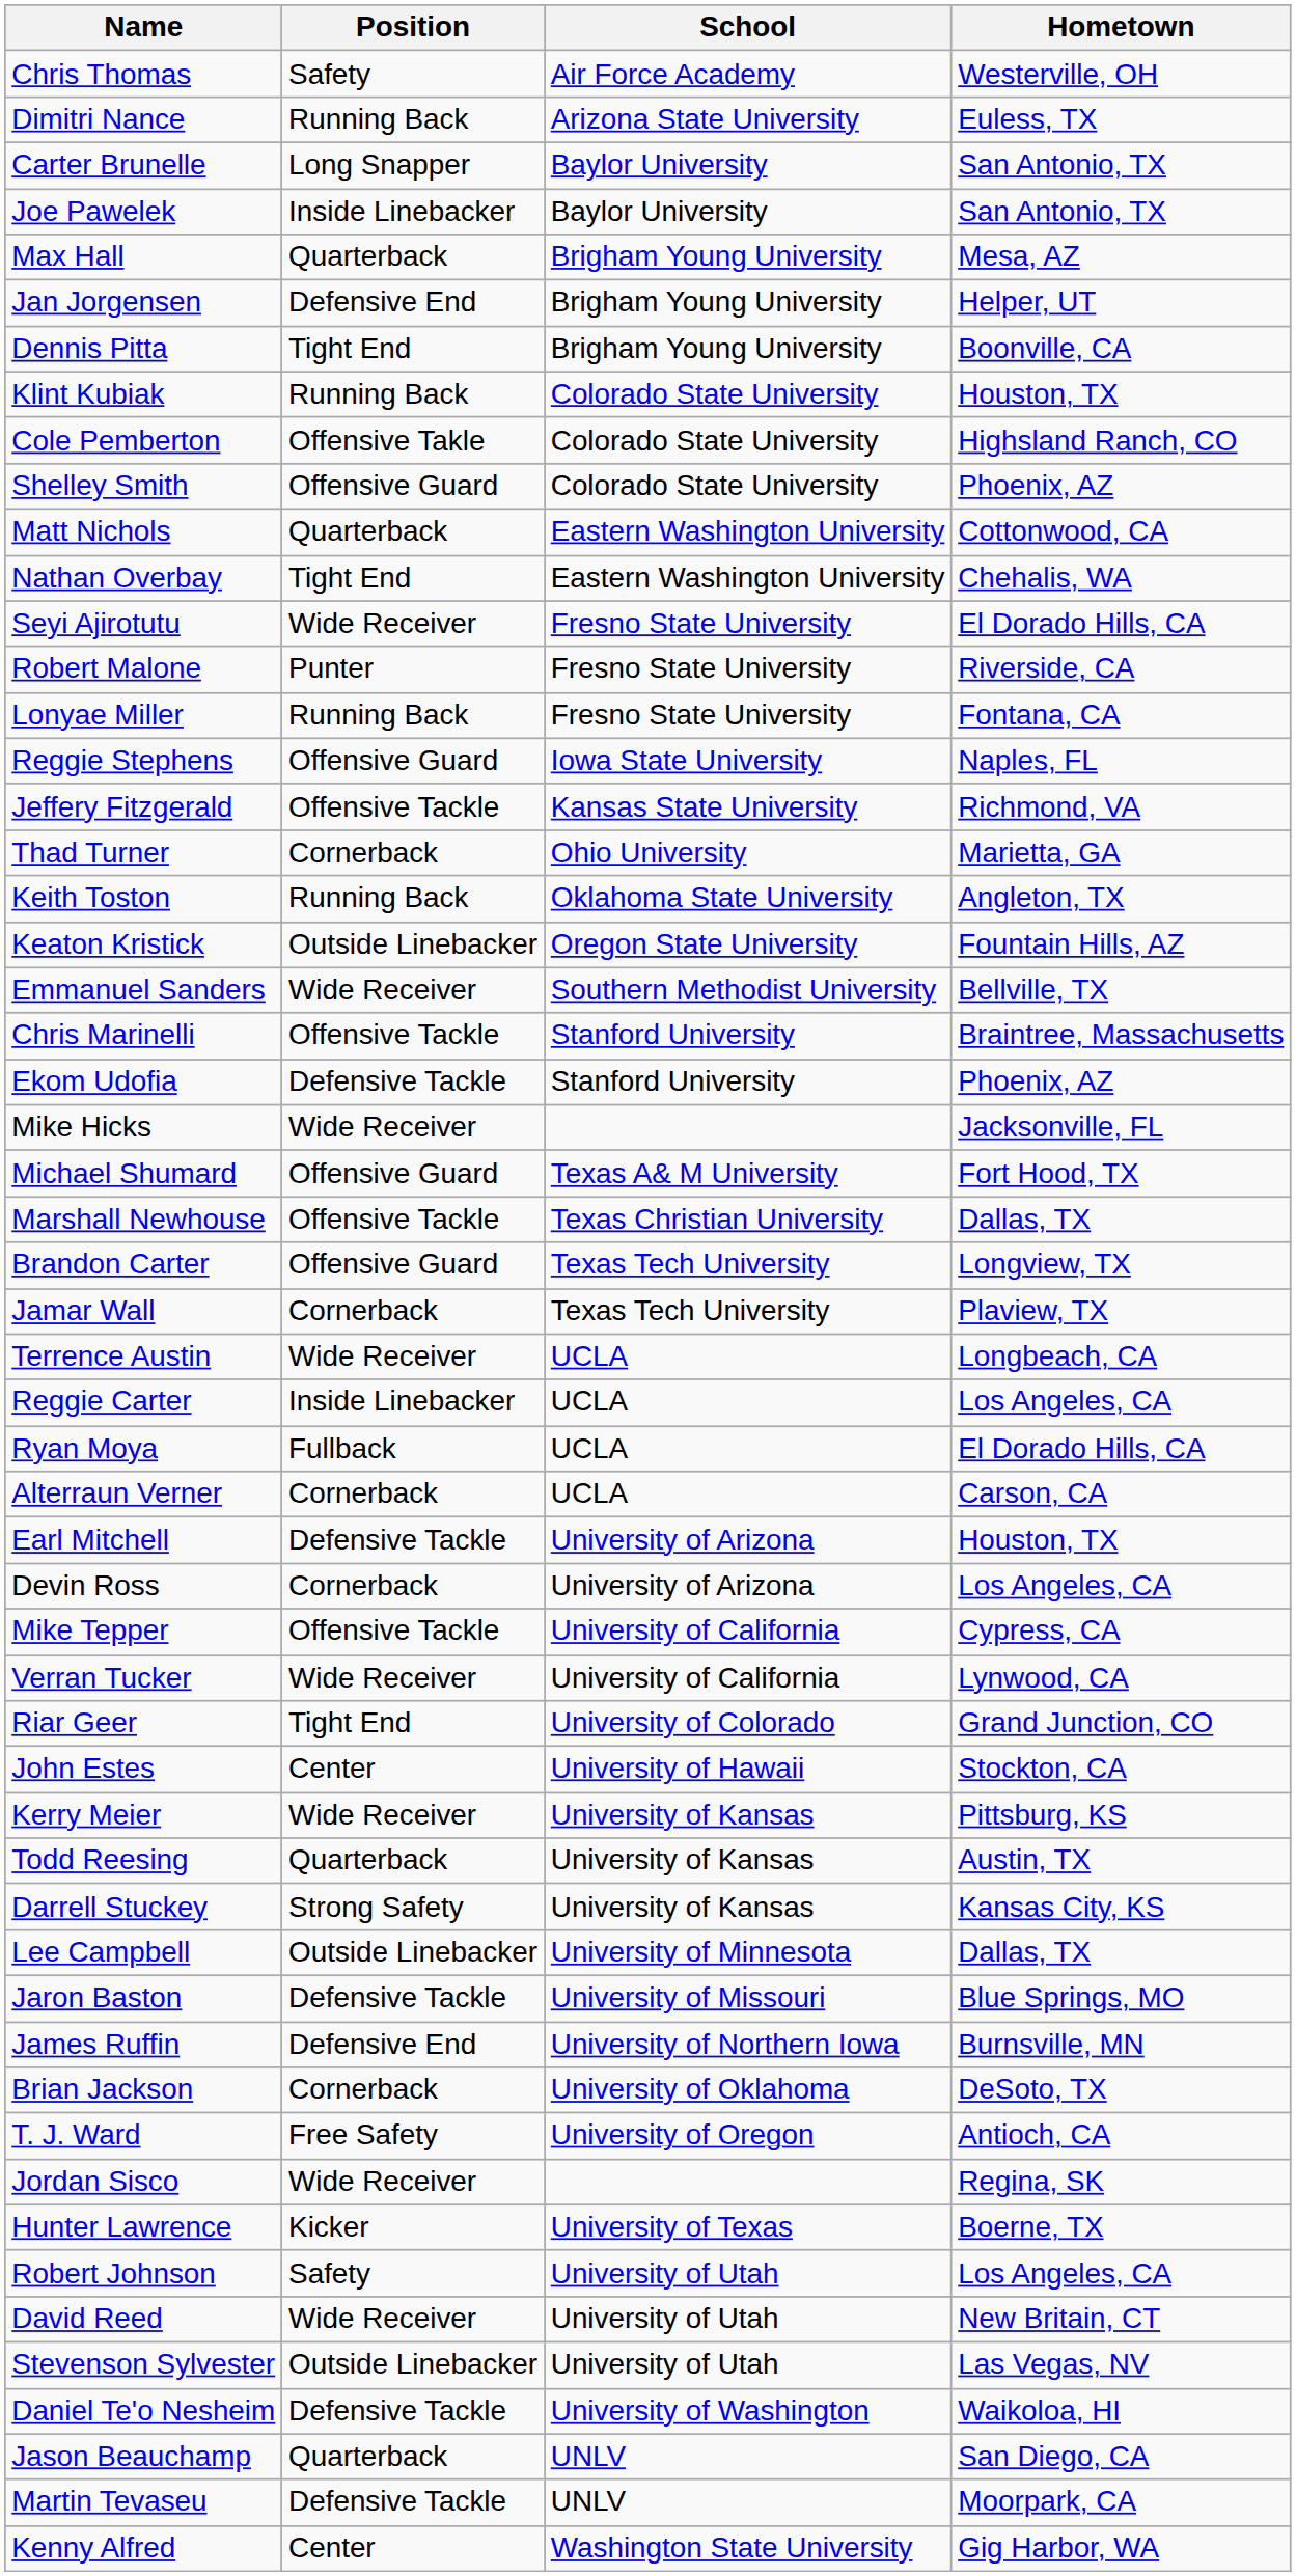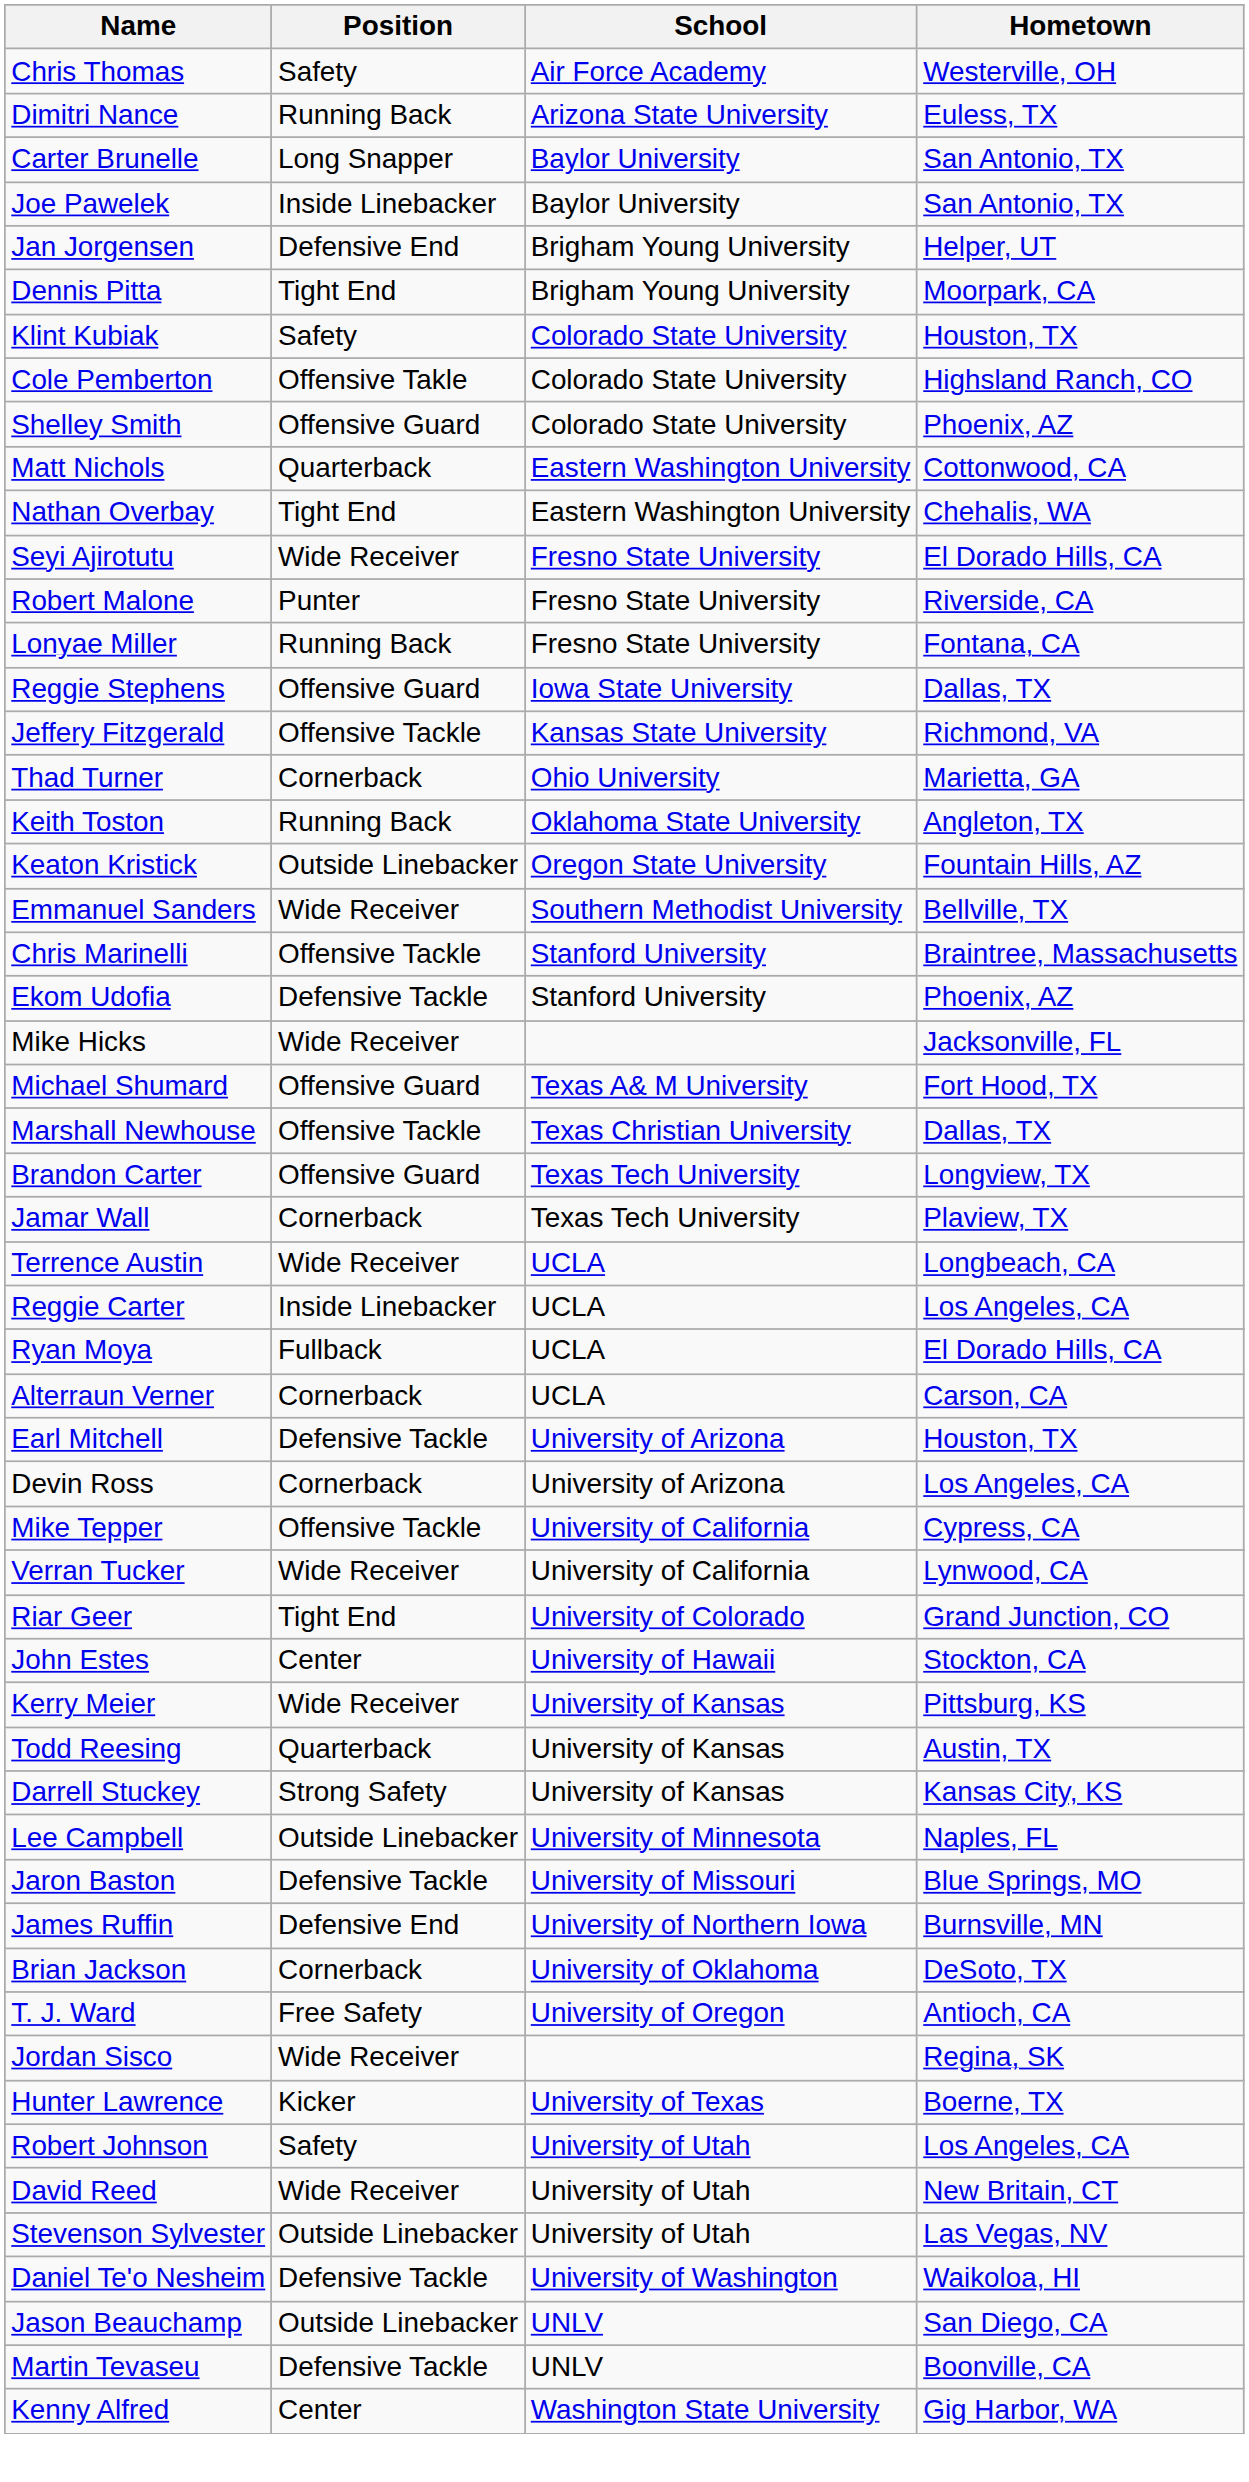 <table class="wikitable">
 <tr>
 <th>Name</th>
 <th>Position</th>
 <th>School</th>
 <th>Hometown</th>
 </tr>
 <tr>
 <td><a href='#'>Chris Thomas</a></td>
 <td>Safety</td>
 <td><a href='#'>Air Force Academy</a></td>
 <td><a href='#'>Westerville, OH</a></td>
 </tr>
 <tr>
 <td><a href='#'>Dimitri Nance</a></td>
 <td>Running Back</td>
 <td><a href='#'>Arizona State University</a></td>
 <td><a href='#'>Euless, TX</a></td>
 </tr>
 <tr>
 <td><a href='#'>Carter Brunelle</a></td>
 <td>Long Snapper</td>
 <td><a href='#'>Baylor University</a></td>
 <td><a href='#'>San Antonio, TX</a></td>
 </tr>
 <tr>
 <td><a href='#'>Joe Pawelek</a></td>
 <td>Inside Linebacker</td>
 <td>Baylor University</td>
 <td><a href='#'>San Antonio, TX</a></td>
 </tr>
 <tr>
-<td><a href='#'>Max Hall</a></td>
-<td>Quarterback</td>
-<td><a href='#'>Brigham Young University</a></td>
-<td><a href='#'>Mesa, AZ</a></td>
-</tr>
-<tr>
 <td><a href='#'>Jan Jorgensen</a></td>
 <td>Defensive End</td>
 <td>Brigham Young University</td>
 <td><a href='#'>Helper, UT</a></td>
 </tr>
 <tr>
 <td><a href='#'>Dennis Pitta</a></td>
 <td>Tight End</td>
 <td>Brigham Young University</td>
-<td><a href='#'>Boonville, CA</a></td>
+<td><a href='#'>Moorpark, CA</a></td>
 </tr>
 <tr>
 <td><a href='#'>Klint Kubiak</a></td>
-<td>Running Back</td>
+<td>Safety</td>
 <td><a href='#'>Colorado State University</a></td>
 <td><a href='#'>Houston, TX</a></td>
 </tr>
 <tr>
 <td><a href='#'>Cole Pemberton</a></td>
 <td>Offensive Takle</td>
 <td>Colorado State University</td>
 <td><a href='#'>Highsland Ranch, CO</a></td>
 </tr>
 <tr>
 <td><a href='#'>Shelley Smith</a></td>
 <td>Offensive Guard</td>
 <td>Colorado State University</td>
 <td><a href='#'>Phoenix, AZ</a></td>
 </tr>
 <tr>
 <td><a href='#'>Matt Nichols</a></td>
 <td>Quarterback</td>
 <td><a href='#'>Eastern Washington University</a></td>
 <td><a href='#'>Cottonwood, CA</a></td>
 </tr>
 <tr>
 <td><a href='#'>Nathan Overbay</a></td>
 <td>Tight End</td>
 <td>Eastern Washington University</td>
 <td><a href='#'>Chehalis, WA</a></td>
 </tr>
 <tr>
 <td><a href='#'>Seyi Ajirotutu</a></td>
 <td>Wide Receiver</td>
 <td><a href='#'>Fresno State University</a></td>
 <td><a href='#'>El Dorado Hills, CA</a></td>
 </tr>
 <tr>
 <td><a href='#'>Robert Malone</a></td>
 <td>Punter</td>
 <td>Fresno State University</td>
 <td><a href='#'>Riverside, CA</a></td>
 </tr>
 <tr>
 <td><a href='#'>Lonyae Miller</a></td>
 <td>Running Back</td>
 <td>Fresno State University</td>
 <td><a href='#'>Fontana, CA</a></td>
 </tr>
 <tr>
 <td><a href='#'>Reggie Stephens</a></td>
 <td>Offensive Guard</td>
 <td><a href='#'>Iowa State University</a></td>
-<td><a href='#'>Naples, FL</a></td>
+<td><a href='#'>Dallas, TX</a></td>
 </tr>
 <tr>
 <td><a href='#'>Jeffery Fitzgerald</a></td>
 <td>Offensive Tackle</td>
 <td><a href='#'>Kansas State University</a></td>
 <td><a href='#'>Richmond, VA</a></td>
 </tr>
 <tr>
 <td><a href='#'>Thad Turner</a></td>
 <td>Cornerback</td>
 <td><a href='#'>Ohio University</a></td>
 <td><a href='#'>Marietta, GA</a></td>
 </tr>
 <tr>
 <td><a href='#'>Keith Toston</a></td>
 <td>Running Back</td>
 <td><a href='#'>Oklahoma State University</a></td>
 <td><a href='#'>Angleton, TX</a></td>
 </tr>
 <tr>
 <td><a href='#'>Keaton Kristick</a></td>
 <td>Outside Linebacker</td>
 <td><a href='#'>Oregon State University</a></td>
 <td><a href='#'>Fountain Hills, AZ</a></td>
 </tr>
 <tr>
 <td><a href='#'>Emmanuel Sanders</a></td>
 <td>Wide Receiver</td>
 <td><a href='#'>Southern Methodist University</a></td>
 <td><a href='#'>Bellville, TX</a></td>
 </tr>
 <tr>
 <td><a href='#'>Chris Marinelli</a></td>
 <td>Offensive Tackle</td>
 <td><a href='#'>Stanford University</a></td>
 <td><a href='#'>Braintree, Massachusetts</a></td>
 </tr>
 <tr>
 <td><a href='#'>Ekom Udofia</a></td>
 <td>Defensive Tackle</td>
 <td>Stanford University</td>
 <td><a href='#'>Phoenix, AZ</a></td>
 </tr>
 <tr>
 <td>Mike Hicks</td>
 <td>Wide Receiver</td>
 <td></td>
 <td><a href='#'>Jacksonville, FL</a></td>
 </tr>
 <tr>
 <td><a href='#'>Michael Shumard</a></td>
 <td>Offensive Guard</td>
 <td><a href='#'>Texas A& M University</a></td>
 <td><a href='#'>Fort Hood, TX</a></td>
 </tr>
 <tr>
 <td><a href='#'>Marshall Newhouse</a></td>
 <td>Offensive Tackle</td>
 <td><a href='#'>Texas Christian University</a></td>
 <td><a href='#'>Dallas, TX</a></td>
 </tr>
 <tr>
 <td><a href='#'>Brandon Carter</a></td>
 <td>Offensive Guard</td>
 <td><a href='#'>Texas Tech University</a></td>
 <td><a href='#'>Longview, TX</a></td>
 </tr>
 <tr>
 <td><a href='#'>Jamar Wall</a></td>
 <td>Cornerback</td>
 <td>Texas Tech University</td>
 <td><a href='#'>Plaview, TX</a></td>
 </tr>
 <tr>
 <td><a href='#'>Terrence Austin</a></td>
 <td>Wide Receiver</td>
 <td><a href='#'>UCLA</a></td>
 <td><a href='#'>Longbeach, CA</a></td>
 </tr>
 <tr>
 <td><a href='#'>Reggie Carter</a></td>
 <td>Inside Linebacker</td>
 <td>UCLA</td>
 <td><a href='#'>Los Angeles, CA</a></td>
 </tr>
 <tr>
 <td><a href='#'>Ryan Moya</a></td>
 <td>Fullback</td>
 <td>UCLA</td>
 <td><a href='#'>El Dorado Hills, CA</a></td>
 </tr>
 <tr>
 <td><a href='#'>Alterraun Verner</a></td>
 <td>Cornerback</td>
 <td>UCLA</td>
 <td><a href='#'>Carson, CA</a></td>
 </tr>
 <tr>
 <td><a href='#'>Earl Mitchell</a></td>
 <td>Defensive Tackle</td>
 <td><a href='#'>University of Arizona</a></td>
 <td><a href='#'>Houston, TX</a></td>
 </tr>
 <tr>
 <td>Devin Ross</td>
 <td>Cornerback</td>
 <td>University of Arizona</td>
 <td><a href='#'>Los Angeles, CA</a></td>
 </tr>
 <tr>
 <td><a href='#'>Mike Tepper</a></td>
 <td>Offensive Tackle</td>
 <td><a href='#'>University of California</a></td>
 <td><a href='#'>Cypress, CA</a></td>
 </tr>
 <tr>
 <td><a href='#'>Verran Tucker</a></td>
 <td>Wide Receiver</td>
 <td>University of California</td>
 <td><a href='#'>Lynwood, CA</a></td>
 </tr>
 <tr>
 <td><a href='#'>Riar Geer</a></td>
 <td>Tight End</td>
 <td><a href='#'>University of Colorado</a></td>
 <td><a href='#'>Grand Junction, CO</a></td>
 </tr>
 <tr>
 <td><a href='#'>John Estes</a></td>
 <td>Center</td>
 <td><a href='#'>University of Hawaii</a></td>
 <td><a href='#'>Stockton, CA</a></td>
 </tr>
 <tr>
 <td><a href='#'>Kerry Meier</a></td>
 <td>Wide Receiver</td>
 <td><a href='#'>University of Kansas</a></td>
 <td><a href='#'>Pittsburg, KS</a></td>
 </tr>
 <tr>
 <td><a href='#'>Todd Reesing</a></td>
 <td>Quarterback</td>
 <td>University of Kansas</td>
 <td><a href='#'>Austin, TX</a></td>
 </tr>
 <tr>
 <td><a href='#'>Darrell Stuckey</a></td>
 <td>Strong Safety</td>
 <td>University of Kansas</td>
 <td><a href='#'>Kansas City, KS</a></td>
 </tr>
 <tr>
 <td><a href='#'>Lee Campbell</a></td>
 <td>Outside Linebacker</td>
 <td><a href='#'>University of Minnesota</a></td>
-<td><a href='#'>Dallas, TX</a></td>
+<td><a href='#'>Naples, FL</a></td>
 </tr>
 <tr>
 <td><a href='#'>Jaron Baston</a></td>
 <td>Defensive Tackle</td>
 <td><a href='#'>University of Missouri</a></td>
 <td><a href='#'>Blue Springs, MO</a></td>
 </tr>
 <tr>
 <td><a href='#'>James Ruffin</a></td>
 <td>Defensive End</td>
 <td><a href='#'>University of Northern Iowa</a></td>
 <td><a href='#'>Burnsville, MN</a></td>
 </tr>
 <tr>
 <td><a href='#'>Brian Jackson</a></td>
 <td>Cornerback</td>
 <td><a href='#'>University of Oklahoma</a></td>
 <td><a href='#'>DeSoto, TX</a></td>
 </tr>
 <tr>
 <td><a href='#'>T. J. Ward</a></td>
 <td>Free Safety</td>
 <td><a href='#'>University of Oregon</a></td>
 <td><a href='#'>Antioch, CA</a></td>
 </tr>
 <tr>
 <td><a href='#'>Jordan Sisco</a></td>
 <td>Wide Receiver</td>
 <td></td>
 <td><a href='#'>Regina, SK</a></td>
 </tr>
 <tr>
 <td><a href='#'>Hunter Lawrence</a></td>
 <td>Kicker</td>
 <td><a href='#'>University of Texas</a></td>
 <td><a href='#'>Boerne, TX</a></td>
 </tr>
 <tr>
 <td><a href='#'>Robert Johnson</a></td>
 <td>Safety</td>
 <td><a href='#'>University of Utah</a></td>
 <td><a href='#'>Los Angeles, CA</a></td>
 </tr>
 <tr>
 <td><a href='#'>David Reed</a></td>
 <td>Wide Receiver</td>
 <td>University of Utah</td>
 <td><a href='#'>New Britain, CT</a></td>
 </tr>
 <tr>
 <td><a href='#'>Stevenson Sylvester</a></td>
 <td>Outside Linebacker</td>
 <td>University of Utah</td>
 <td><a href='#'>Las Vegas, NV</a></td>
 </tr>
 <tr>
 <td><a href='#'>Daniel Te'o Nesheim</a></td>
 <td>Defensive Tackle</td>
 <td><a href='#'>University of Washington</a></td>
 <td><a href='#'>Waikoloa, HI</a></td>
 </tr>
 <tr>
 <td><a href='#'>Jason Beauchamp</a></td>
-<td>Quarterback</td>
+<td>Outside Linebacker</td>
 <td><a href='#'>UNLV</a></td>
 <td><a href='#'>San Diego, CA</a></td>
 </tr>
 <tr>
 <td><a href='#'>Martin Tevaseu</a></td>
 <td>Defensive Tackle</td>
 <td>UNLV</td>
-<td><a href='#'>Moorpark, CA</a></td>
+<td><a href='#'>Boonville, CA</a></td>
 </tr>
 <tr>
 <td><a href='#'>Kenny Alfred</a></td>
 <td>Center</td>
 <td><a href='#'>Washington State University</a></td>
 <td><a href='#'>Gig Harbor, WA</a></td>
 </tr>
 </table>
